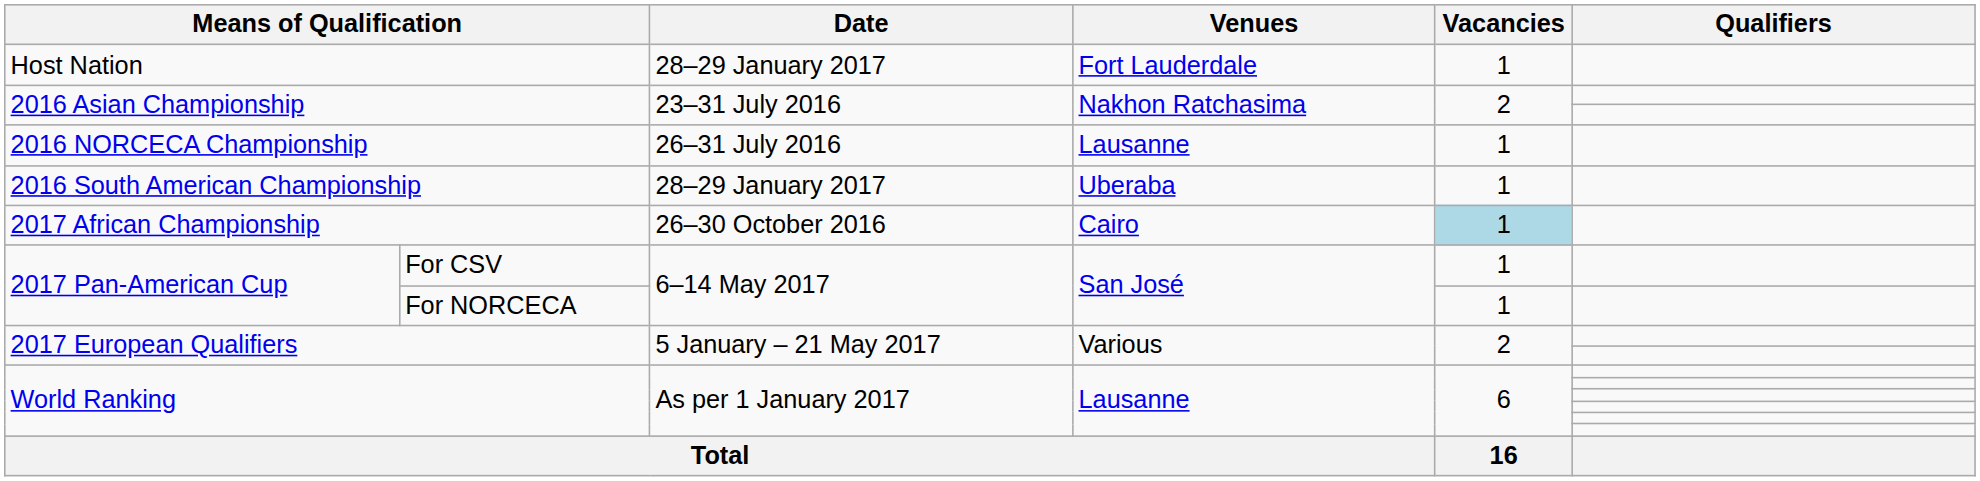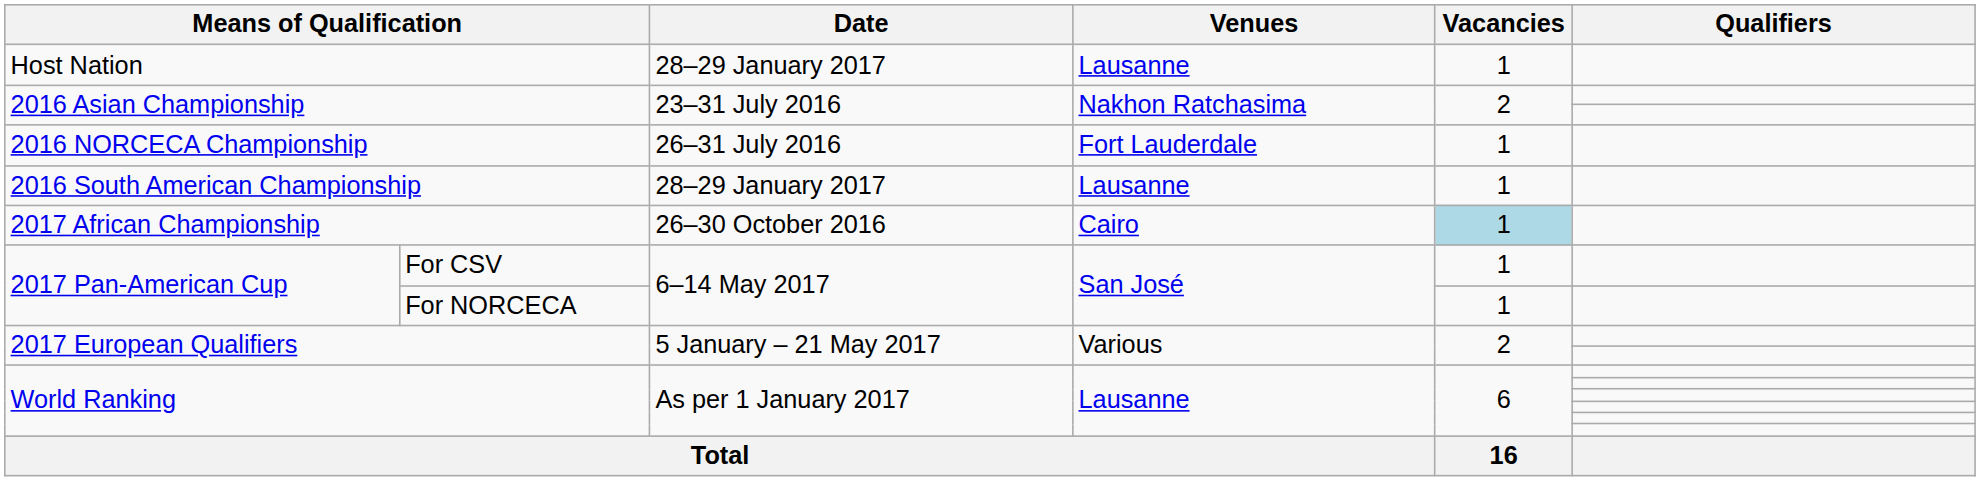 <table class="wikitable">
 <tr>
 <th width=32% colspan="2">Means of Qualification</th>
 <th width=21%>Date</th>
 <th width=18%>Venues</th>
 <th width=6%>Vacancies</th>
 <th width=20%>Qualifiers</th>
 </tr>
 <tr>
 <td colspan="2">Host Nation</td>
 <td>28–29 January 2017</td>
-<td> <a href='#'>Fort Lauderdale</a></td>
+<td> <a href='#'>Lausanne</a></td>
 <td align="center">1</td>
 <td></td>
 </tr>
 <tr>
 <td colspan="2" rowspan="2"><a href='#'>2016 Asian Championship</a></td>
 <td rowspan="2">23–31 July 2016</td>
 <td rowspan="2"> <a href='#'>Nakhon Ratchasima</a></td>
 <td rowspan="2" align="center">2</td>
 <td></td>
 </tr>
 <tr>
 <td></td>
 </tr>
 <tr>
 <td colspan="2"><a href='#'>2016 NORCECA Championship</a></td>
 <td>26–31 July 2016</td>
-<td> <a href='#'>Lausanne</a></td>
+<td> <a href='#'>Fort Lauderdale</a></td>
 <td align="center">1</td>
 <td></td>
 </tr>
 <tr>
 <td colspan="2"><a href='#'>2016 South American Championship</a></td>
 <td>28–29 January 2017</td>
-<td> <a href='#'>Uberaba</a></td>
+<td> <a href='#'>Lausanne</a></td>
 <td align="center">1</td>
 <td></td>
 </tr>
 <tr>
 <td colspan="2"><a href='#'>2017 African Championship</a></td>
 <td>26–30 October 2016</td>
 <td> <a href='#'>Cairo</a></td>
 <td align="center" style="background: lightblue;">1</td>
 <td></td>
 </tr>
 <tr>
 <td rowspan="2"><a href='#'>2017 Pan-American Cup</a></td>
 <td>For CSV</td>
 <td rowspan="2">6–14 May 2017</td>
 <td rowspan="2"> <a href='#'>San José</a></td>
 <td align="center">1</td>
 <td></td>
 </tr>
 <tr>
 <td>For NORCECA</td>
 <td align="center">1</td>
 <td></td>
 </tr>
 <tr>
 <td colspan="2" rowspan="2"><a href='#'>2017 European Qualifiers</a></td>
 <td rowspan="2">5 January – 21 May 2017</td>
 <td rowspan="2">Various</td>
 <td rowspan="2" align="center">2</td>
 <td></td>
 </tr>
 <tr>
 <td></td>
 </tr>
 <tr>
 <td colspan="2" rowspan="6"><a href='#'>World Ranking</a></td>
 <td rowspan="6">As per 1 January 2017</td>
 <td rowspan="6"> <a href='#'>Lausanne</a></td>
 <td align="center" rowspan="6">6</td>
 <td></td>
 </tr>
 <tr>
 <td></td>
 </tr>
 <tr>
 <td></td>
 </tr>
 <tr>
 <td></td>
 </tr>
 <tr>
 <td></td>
 </tr>
 <tr>
 <td></td>
 </tr>
 <tr>
 <th colspan="4">Total</th>
 <th>16</th>
 <th></th>
 </tr>
 </table>
